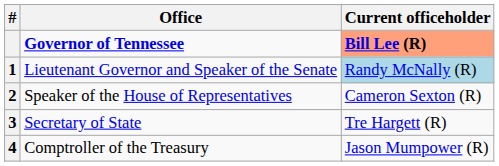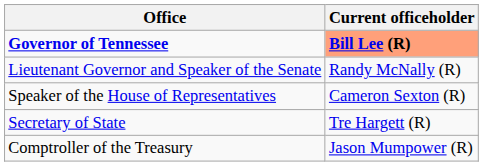 <table class=wikitable>
 <tr>
-<th>#</th>
 <th>Office</th>
 <th>Current officeholder</th>
 </tr>
 <tr>
-<th></th>
 <td><strong><a href='#'>Governor of Tennessee</a></strong></td>
 <td style="background: lightsalmon;"><strong><a href='#'>Bill Lee</a> (R)</strong></td>
 </tr>
 <tr>
-<th>1</th>
 <td><a href='#'>Lieutenant Governor and Speaker of the Senate</a></td>
-<td style="background: lightblue;"><a href='#'>Randy McNally</a> (R)</td>
+<td><a href='#'>Randy McNally</a> (R)</td>
 </tr>
 <tr>
-<th>2</th>
 <td>Speaker of the <a href='#'>House of Representatives</a></td>
 <td><a href='#'>Cameron Sexton</a> (R)</td>
 </tr>
 <tr>
-<th>3</th>
 <td><a href='#'>Secretary of State</a></td>
 <td><a href='#'>Tre Hargett</a> (R)</td>
 </tr>
 <tr>
-<th>4</th>
 <td>Comptroller of the Treasury</td>
 <td><a href='#'>Jason Mumpower</a> (R)</td>
 </tr>
 </table>
